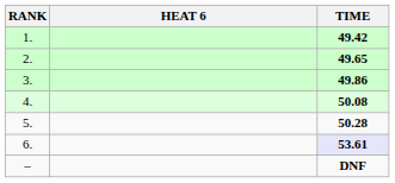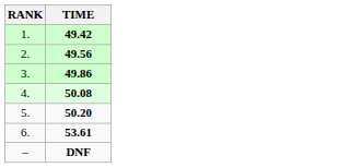 <table class="wikitable" style="border-collapse: collapse; font-size: 90%;">
 <tr>
 <th>RANK</th>
-<th style="width: 20em">HEAT 6</th>
 <th style="width: 5em">TIME</th>
 </tr>
 <tr style="background:#ccffcc;">
 <td align="center">1.</td>
-<td></td>
 <td align="center"><strong>49.42</strong></td>
 </tr>
 <tr style="background:#ccffcc;">
 <td align="center">2.</td>
-<td></td>
-<td align="center"><strong>49.65</strong></td>
+<td align="center"><strong>49.56</strong></td>
 </tr>
 <tr style="background:#ccffcc;">
 <td align="center">3.</td>
-<td></td>
 <td align="center"><strong>49.86</strong></td>
 </tr>
 <tr style="background:#ddffdd;">
 <td align="center">4.</td>
-<td></td>
 <td align="center"><strong>50.08</strong></td>
 </tr>
 <tr>
 <td align="center">5.</td>
-<td></td>
-<td align="center"><strong>50.28</strong></td>
+<td align="center"><strong>50.20</strong></td>
 </tr>
 <tr>
 <td align="center">6.</td>
-<td></td>
-<td align="center" style="background: lavender;"><strong>53.61</strong></td>
+<td align="center"><strong>53.61</strong></td>
 </tr>
 <tr>
 <td align="center">–</td>
-<td></td>
 <td align="center"><strong>DNF</strong></td>
 </tr>
 </table>
